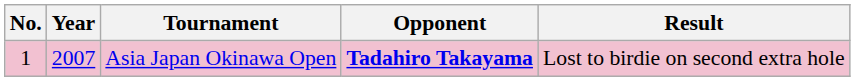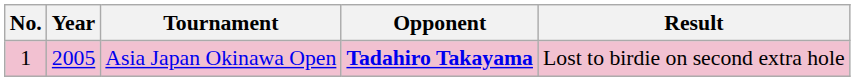 <table class="wikitable" style="font-size:95%;">
 <tr>
 <th>No.</th>
 <th>Year</th>
 <th>Tournament</th>
 <th>Opponent</th>
 <th>Result</th>
 </tr>
 <tr style="background:#F2C1D1;">
 <td align=center>1</td>
-<td><a href='#'>2007</a></td>
+<td><a href='#'>2005</a></td>
 <td><a href='#'>Asia Japan Okinawa Open</a></td>
 <td><strong> <a href='#'>Tadahiro Takayama</a></strong></td>
 <td>Lost to birdie on second extra hole</td>
 </tr>
 </table>
